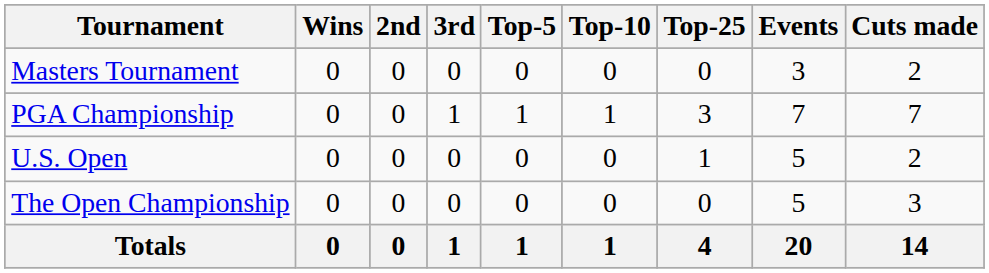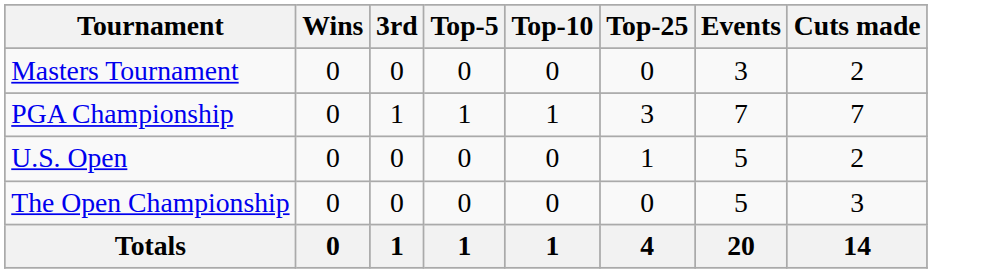 <table class=wikitable style=text-align:center>
 <tr>
 <th>Tournament</th>
 <th>Wins</th>
-<th>2nd</th>
 <th>3rd</th>
 <th>Top-5</th>
 <th>Top-10</th>
 <th>Top-25</th>
 <th>Events</th>
 <th>Cuts made</th>
 </tr>
 <tr>
 <td align=left><a href='#'>Masters Tournament</a></td>
 <td>0</td>
 <td>0</td>
 <td>0</td>
 <td>0</td>
 <td>0</td>
-<td>0</td>
 <td>3</td>
 <td>2</td>
 </tr>
 <tr>
 <td align=left><a href='#'>PGA Championship</a></td>
-<td>0</td>
 <td>0</td>
 <td>1</td>
 <td>1</td>
 <td>1</td>
 <td>3</td>
 <td>7</td>
 <td>7</td>
 </tr>
 <tr>
 <td align=left><a href='#'>U.S. Open</a></td>
-<td>0</td>
 <td>0</td>
 <td>0</td>
 <td>0</td>
 <td>0</td>
 <td>1</td>
 <td>5</td>
 <td>2</td>
 </tr>
 <tr>
 <td align=left><a href='#'>The Open Championship</a></td>
 <td>0</td>
 <td>0</td>
 <td>0</td>
 <td>0</td>
 <td>0</td>
-<td>0</td>
 <td>5</td>
 <td>3</td>
 </tr>
 <tr>
 <th>Totals</th>
-<th>0</th>
 <th>0</th>
 <th>1</th>
 <th>1</th>
 <th>1</th>
 <th>4</th>
 <th>20</th>
 <th>14</th>
 </tr>
 </table>
